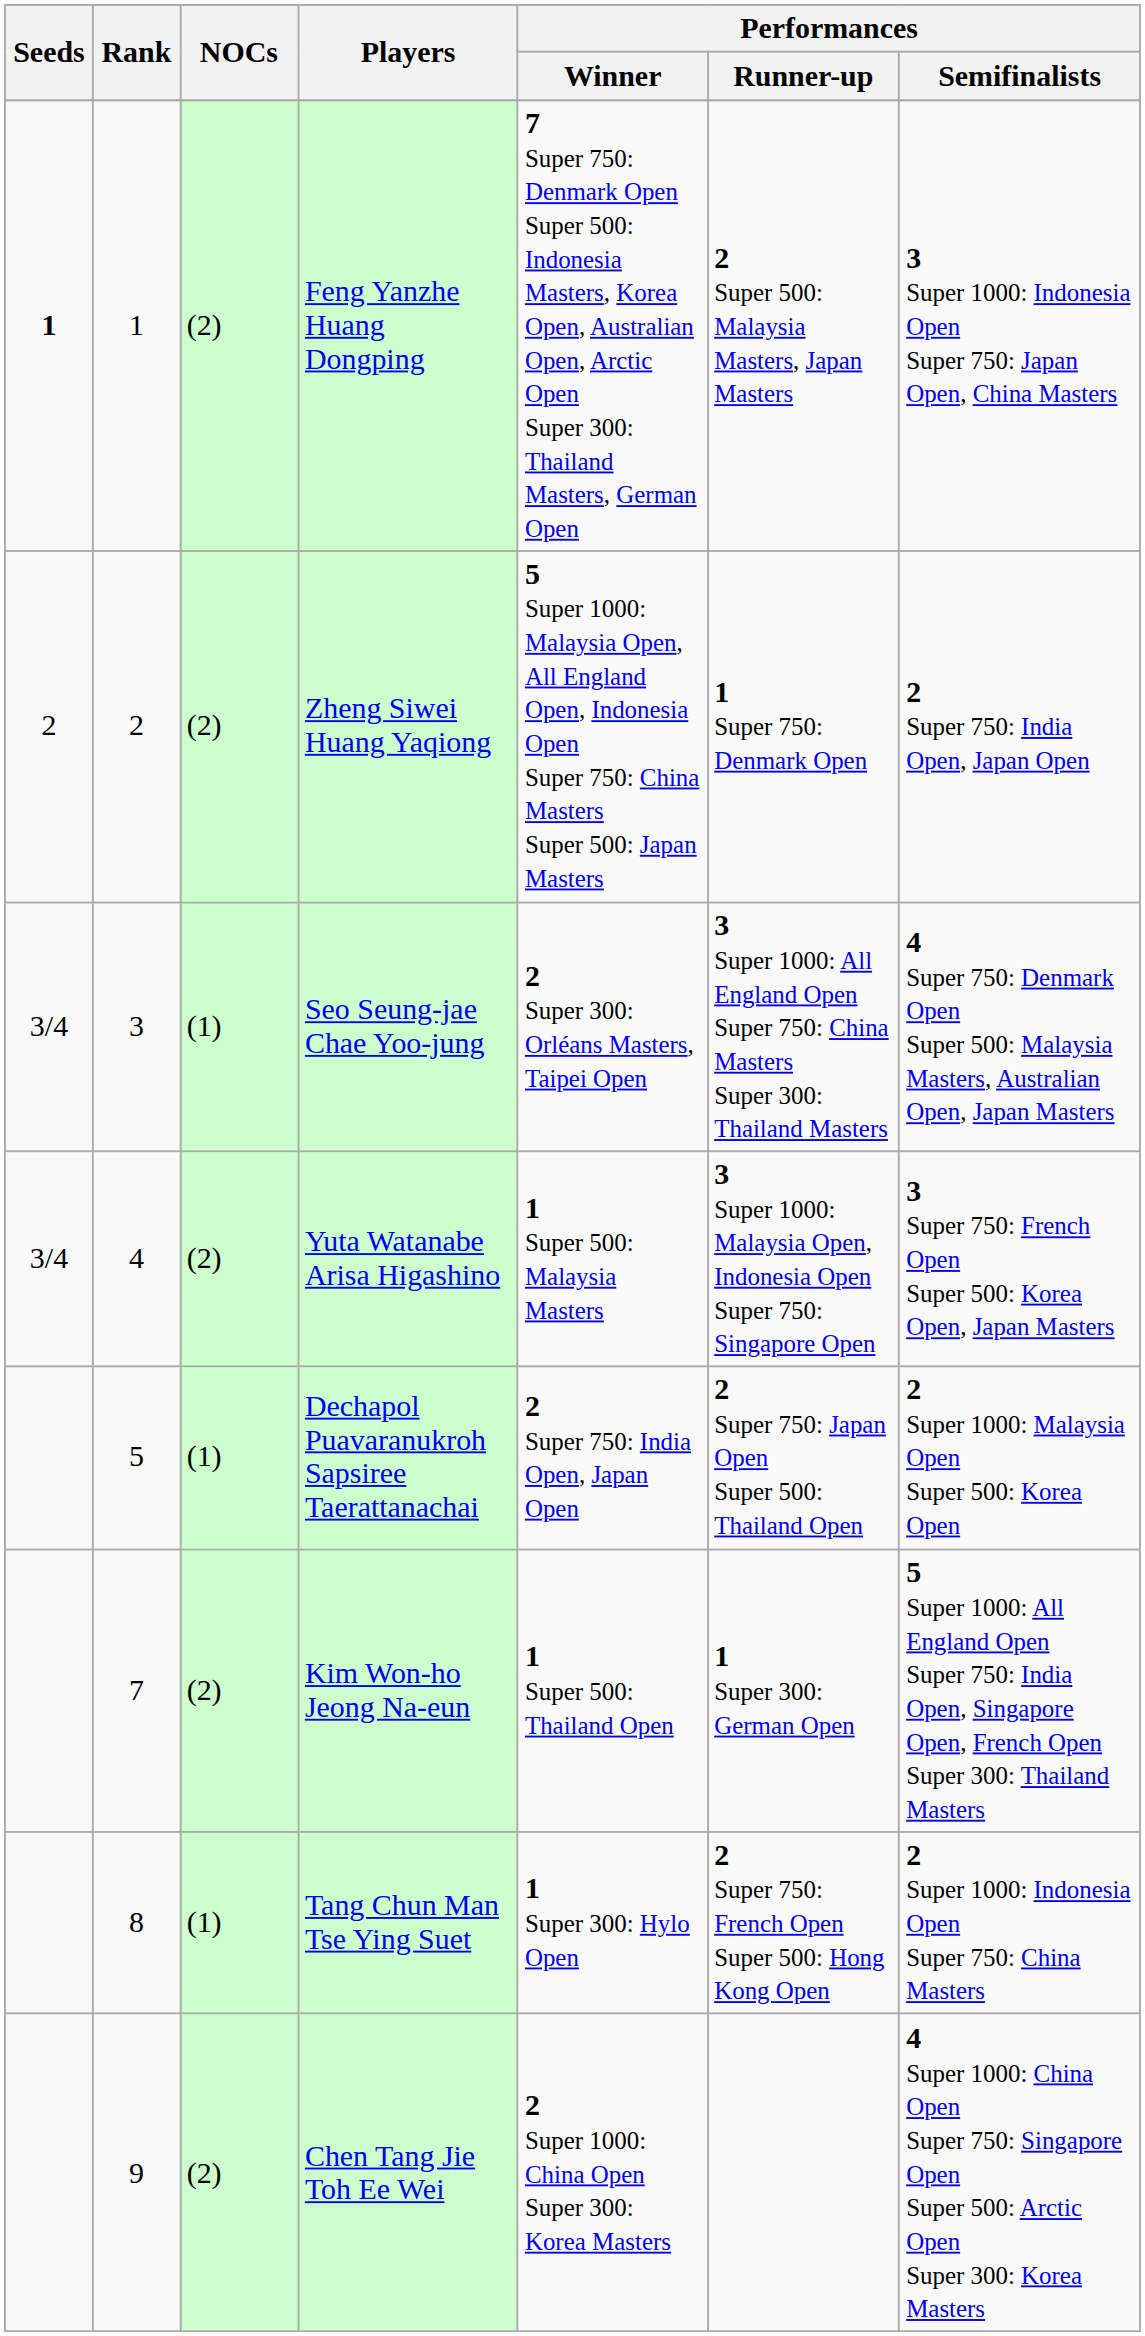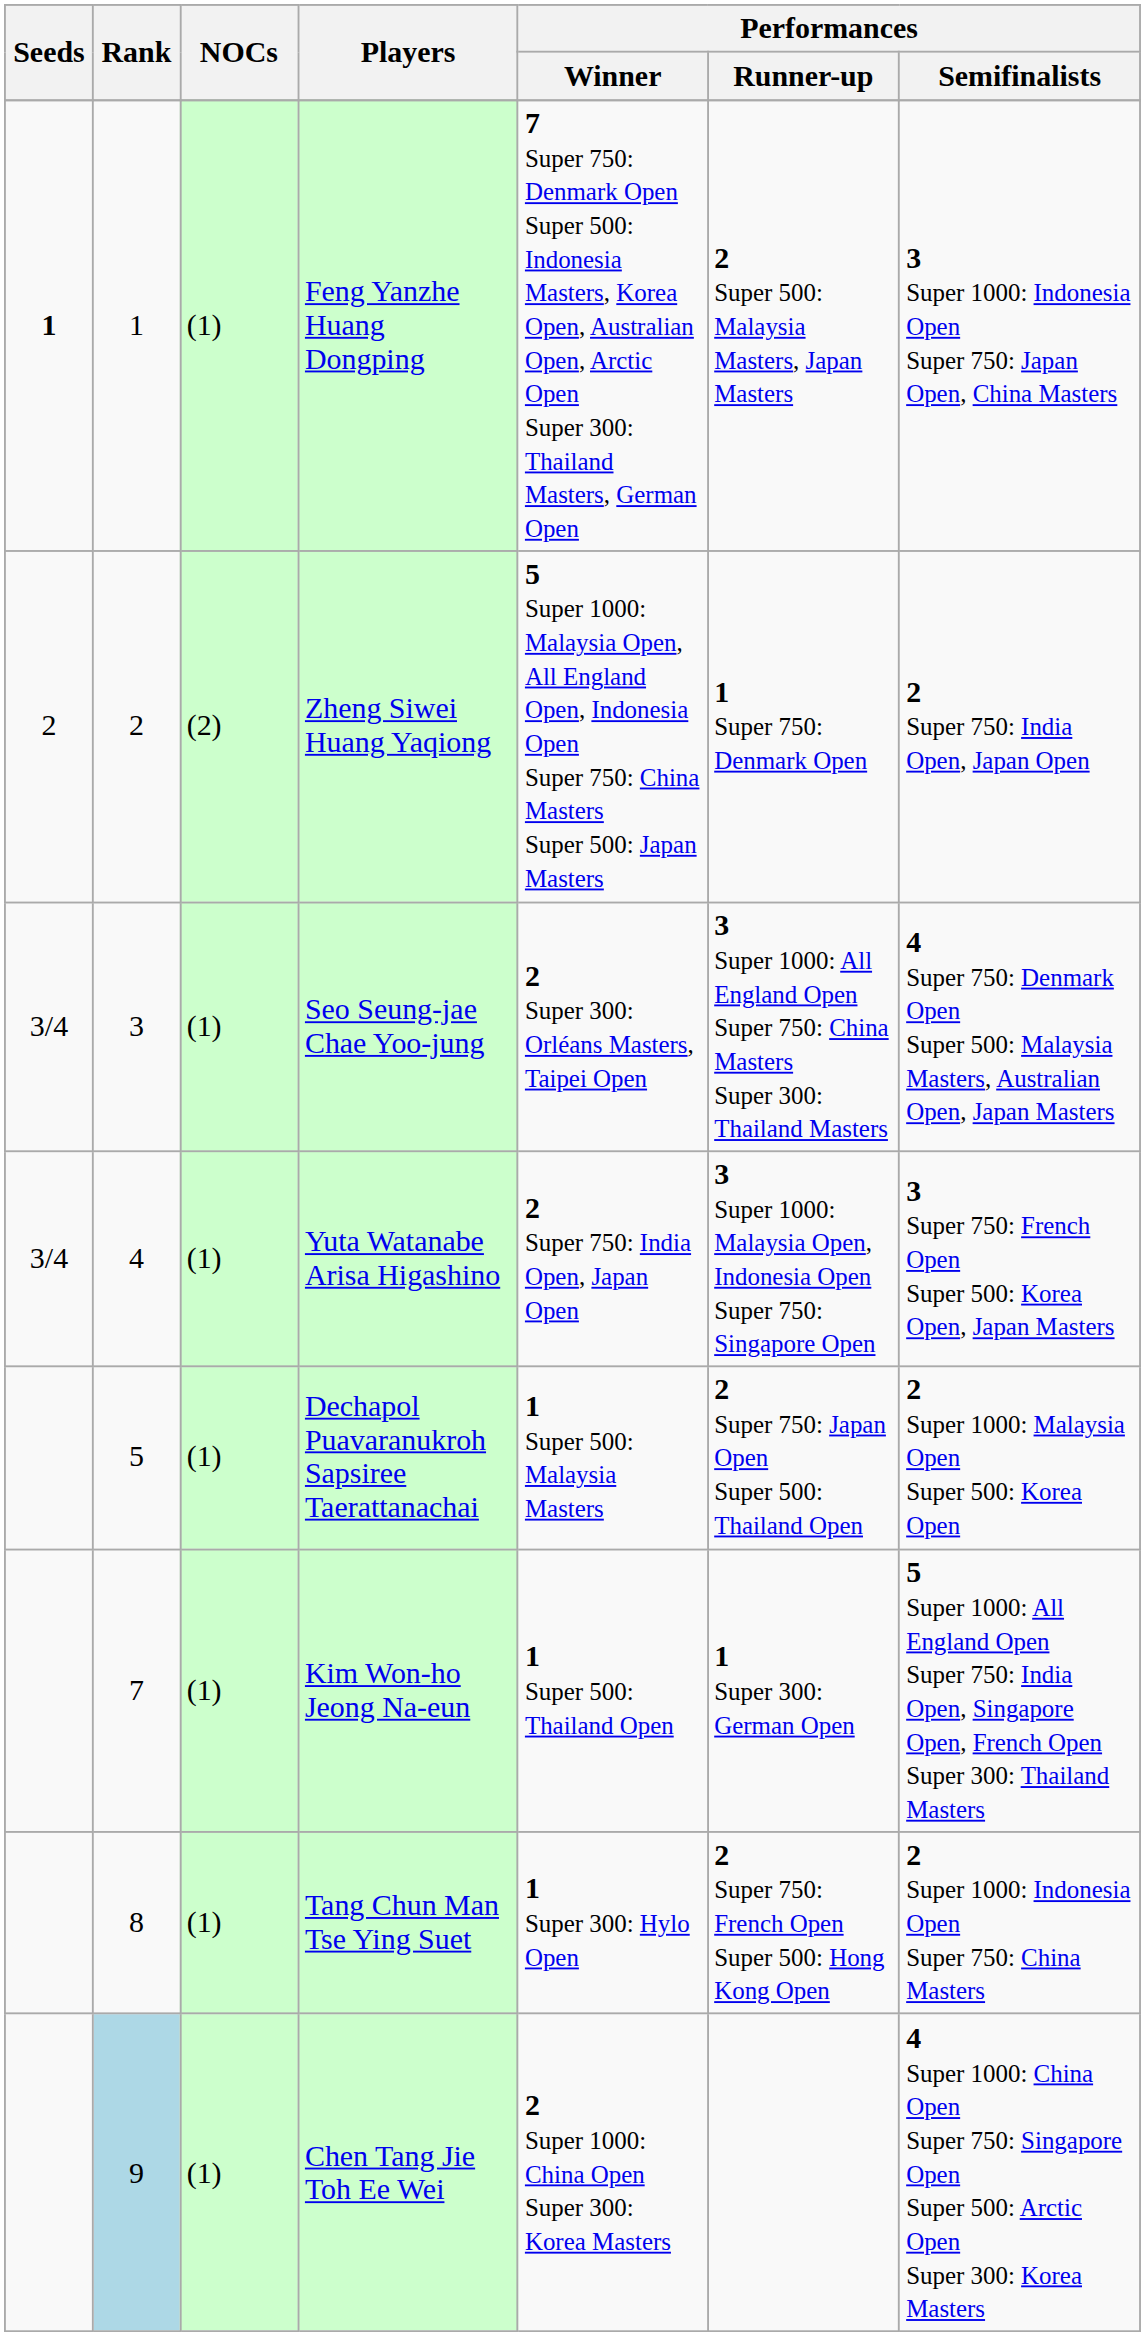 <table class="wikitable" style="text-align:center">
 <tr>
 <th rowspan="2" width="50">Seeds</th>
 <th rowspan="2" width="50">Rank</th>
 <th rowspan="2" width="150">NOCs</th>
 <th rowspan="2" width="200">Players</th>
 <th colspan="3">Performances</th>
 </tr>
 <tr>
 <th width="350">Winner</th>
 <th width="350">Runner-up</th>
 <th width="350">Semifinalists</th>
 </tr>
 <tr>
 </tr>
 <tr>
 <td><strong>1</strong></td>
 <td>1</td>
-<td align="left" bgcolor="#ccffcc"> (2)</td>
+<td align="left" bgcolor="#ccffcc"> (1)</td>
 <td align="left" bgcolor="#ccffcc"><a href='#'>Feng Yanzhe</a><br><a href='#'>Huang Dongping</a></td>
 <td align="left"><strong>7</strong><br><small>Super 750: <a href='#'>Denmark Open</a><br>Super 500: <a href='#'>Indonesia Masters</a>, <a href='#'>Korea Open</a>, <a href='#'>Australian Open</a>, <a href='#'>Arctic Open</a><br>Super 300: <a href='#'>Thailand Masters</a>, <a href='#'>German Open</a></small></td>
 <td align="left"><strong>2</strong><br><small>Super 500: <a href='#'>Malaysia Masters</a>, <a href='#'>Japan Masters</a></small></td>
 <td align="left"><strong>3</strong><br><small>Super 1000: <a href='#'>Indonesia Open</a><br>Super 750: <a href='#'>Japan Open</a>, <a href='#'>China Masters</a></small></td>
 </tr>
 <tr>
 <td>2</td>
 <td>2</td>
 <td align="left" bgcolor="#ccffcc"> (2)</td>
 <td align="left" bgcolor="#ccffcc"><a href='#'>Zheng Siwei</a><br><a href='#'>Huang Yaqiong</a></td>
 <td align="left"><strong>5</strong><br><small>Super 1000: <a href='#'>Malaysia Open</a>, <a href='#'>All England Open</a>, <a href='#'>Indonesia Open</a><br>Super 750: <a href='#'>China Masters</a><br>Super 500: <a href='#'>Japan Masters</a></small></td>
 <td align="left"><strong>1</strong><br><small>Super 750: <a href='#'>Denmark Open</a></small></td>
 <td align="left"><strong>2</strong><br><small>Super 750: <a href='#'>India Open</a>, <a href='#'>Japan Open</a></small></td>
 </tr>
 <tr>
 <td>3/4</td>
 <td>3</td>
 <td align="left" bgcolor="#ccffcc"> (1)</td>
 <td align="left" bgcolor="#ccffcc"><a href='#'>Seo Seung-jae</a><br><a href='#'>Chae Yoo-jung</a></td>
 <td align="left"><strong>2</strong><br><small>Super 300: <a href='#'>Orléans Masters</a>, <a href='#'>Taipei Open</a></small></td>
 <td align="left"><strong>3</strong><br><small>Super 1000: <a href='#'>All England Open</a><br>Super 750: <a href='#'>China Masters</a><br>Super 300: <a href='#'>Thailand Masters</a></small></td>
 <td align="left"><strong>4</strong><br><small>Super 750: <a href='#'>Denmark Open</a><br>Super 500: <a href='#'>Malaysia Masters</a>, <a href='#'>Australian Open</a>, <a href='#'>Japan Masters</a></small></td>
 </tr>
 <tr>
 <td>3/4</td>
 <td>4</td>
-<td align="left" bgcolor="#ccffcc"> (2)</td>
+<td align="left" bgcolor="#ccffcc"> (1)</td>
 <td align="left" bgcolor="#ccffcc"><a href='#'>Yuta Watanabe</a><br><a href='#'>Arisa Higashino</a></td>
-<td align="left"><strong>1</strong><br><small>Super 500: <a href='#'>Malaysia Masters</a></small></td>
+<td align="left"><strong>2</strong><br><small>Super 750: <a href='#'>India Open</a>, <a href='#'>Japan Open</a></small></td>
 <td align="left"><strong>3</strong><br><small>Super 1000: <a href='#'>Malaysia Open</a>, <a href='#'>Indonesia Open</a><br>Super 750: <a href='#'>Singapore Open</a></small></td>
 <td align="left"><strong>3</strong><br><small>Super 750: <a href='#'>French Open</a><br>Super 500: <a href='#'>Korea Open</a>, <a href='#'>Japan Masters</a></small></td>
 </tr>
 <tr>
 <td></td>
 <td>5</td>
 <td align="left" bgcolor="#ccffcc"> (1)</td>
 <td align="left" bgcolor="#ccffcc"><a href='#'>Dechapol Puavaranukroh</a><br><a href='#'>Sapsiree Taerattanachai</a></td>
-<td align="left"><strong>2</strong><br><small>Super 750: <a href='#'>India Open</a>, <a href='#'>Japan Open</a></small></td>
+<td align="left"><strong>1</strong><br><small>Super 500: <a href='#'>Malaysia Masters</a></small></td>
 <td align="left"><strong>2</strong><br><small>Super 750: <a href='#'>Japan Open</a><br>Super 500: <a href='#'>Thailand Open</a></small></td>
 <td align="left"><strong>2</strong><br><small>Super 1000: <a href='#'>Malaysia Open</a><br>Super 500: <a href='#'>Korea Open</a></small></td>
 </tr>
 <tr>
 <td></td>
 <td>7</td>
-<td align="left" bgcolor="#ccffcc"> (2)</td>
+<td align="left" bgcolor="#ccffcc"> (1)</td>
 <td align="left" bgcolor="#ccffcc"><a href='#'>Kim Won-ho</a><br><a href='#'>Jeong Na-eun</a></td>
 <td align="left"><strong>1</strong><br><small>Super 500: <a href='#'>Thailand Open</a></small></td>
 <td align="left"><strong>1</strong><br><small>Super 300: <a href='#'>German Open</a></small></td>
 <td align="left"><strong>5</strong><br><small>Super 1000: <a href='#'>All England Open</a><br>Super 750: <a href='#'>India Open</a>, <a href='#'>Singapore Open</a>, <a href='#'>French Open</a><br>Super 300: <a href='#'>Thailand Masters</a></small></td>
 </tr>
 <tr>
 <td></td>
 <td>8</td>
 <td align="left" bgcolor="#ccffcc"> (1)</td>
 <td align="left" bgcolor="#ccffcc"><a href='#'>Tang Chun Man</a><br><a href='#'>Tse Ying Suet</a></td>
 <td align="left"><strong>1</strong><br><small>Super 300: <a href='#'>Hylo Open</a></small></td>
 <td align="left"><strong>2</strong><br><small>Super 750: <a href='#'>French Open</a><br>Super 500: <a href='#'>Hong Kong Open</a></small></td>
 <td align="left"><strong>2</strong><br><small>Super 1000: <a href='#'>Indonesia Open</a><br>Super 750: <a href='#'>China Masters</a></small></td>
 </tr>
 <tr>
 <td></td>
-<td>9</td>
-<td align="left" bgcolor="#ccffcc"> (2)</td>
+<td style="background: lightblue;">9</td>
+<td align="left" bgcolor="#ccffcc"> (1)</td>
 <td align="left" bgcolor="#ccffcc"><a href='#'>Chen Tang Jie</a><br><a href='#'>Toh Ee Wei</a></td>
 <td align="left"><strong>2</strong><br><small>Super 1000: <a href='#'>China Open</a><br>Super 300: <a href='#'>Korea Masters</a></small></td>
 <td align="left"></td>
 <td align="left"><strong>4</strong><br><small>Super 1000: <a href='#'>China Open</a><br>Super 750: <a href='#'>Singapore Open</a><br>Super 500: <a href='#'>Arctic Open</a><br>Super 300: <a href='#'>Korea Masters</a></small></td>
 </tr>
 </table>
